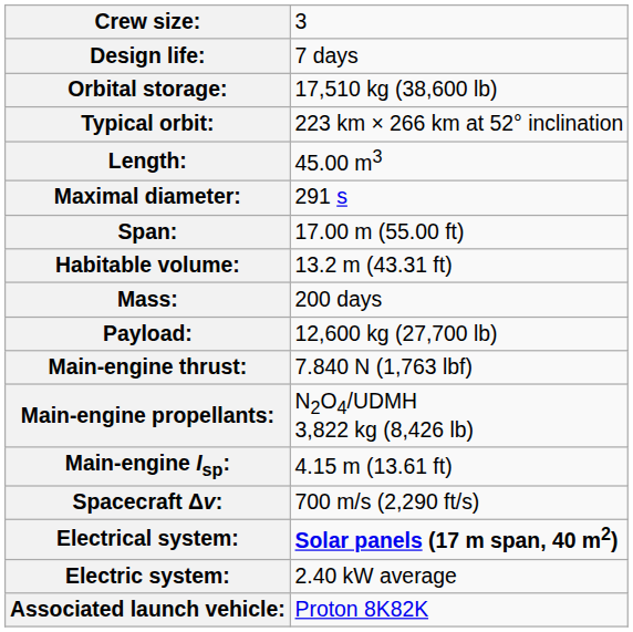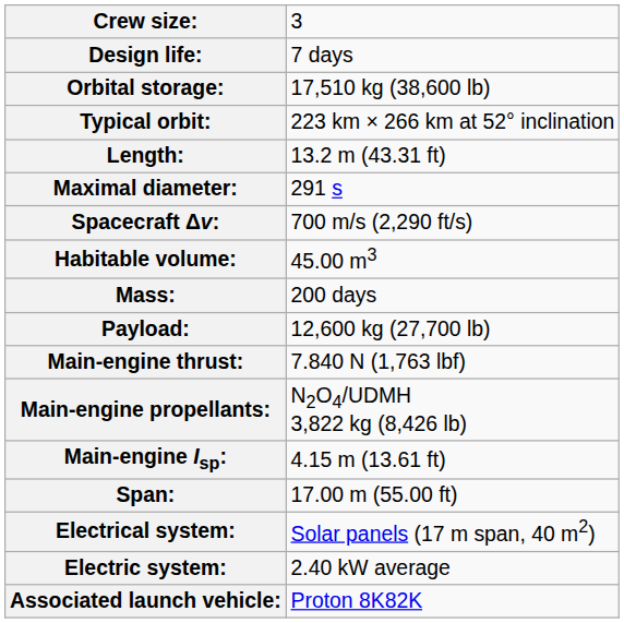 <table class="wikitable plainrowheaders">
 <tr>
 <th scope="row">Crew size:</th>
 <td>3</td>
 </tr>
 <tr>
 <th scope="row">Design life:</th>
 <td>7 days</td>
 </tr>
 <tr>
 <th scope="row">Orbital storage:</th>
 <td>17,510 kg (38,600 lb)</td>
 </tr>
 <tr>
 <th scope="row">Typical orbit:</th>
 <td>223 km × 266 km at 52° inclination</td>
 </tr>
 <tr>
 <th scope="row">Length:</th>
-<td>45.00 m<sup>3</sup></td>
+<td>13.2 m (43.31 ft)</td>
 </tr>
 <tr>
 <th scope="row">Maximal diameter:</th>
 <td>291 <a href='#'>s</a></td>
 </tr>
 <tr>
-<th scope="row">Span:</th>
-<td>17.00 m (55.00 ft)</td>
+<th scope="row">Spacecraft Δ<em>v</em>:</th>
+<td>700 m/s (2,290 ft/s)</td>
 </tr>
 <tr>
 <th scope="row">Habitable volume:</th>
-<td>13.2 m (43.31 ft)</td>
+<td>45.00 m<sup>3</sup></td>
 </tr>
 <tr>
 <th scope="row">Mass:</th>
 <td>200 days</td>
 </tr>
 <tr>
 <th scope="row">Payload:</th>
 <td>12,600 kg (27,700 lb)</td>
 </tr>
 <tr>
 <th scope="row">Main-engine thrust:</th>
 <td>7.840 N (1,763 lbf)</td>
 </tr>
 <tr>
 <th scope="row">Main-engine propellants:</th>
 <td>N<sub>2</sub>O<sub>4</sub>/UDMH <br> 3,822 kg (8,426 lb)</td>
 </tr>
 <tr>
 <th scope="row">Main-engine <em>I</em><sub>sp</sub>:</th>
 <td>4.15 m (13.61 ft)</td>
 </tr>
 <tr>
-<th scope="row">Spacecraft Δ<em>v</em>:</th>
-<td>700 m/s (2,290 ft/s)</td>
+<th scope="row">Span:</th>
+<td>17.00 m (55.00 ft)</td>
 </tr>
 <tr>
 <th scope="row">Electrical system:</th>
-<td><strong><a href='#'>Solar panels</a> (17 m span, 40 m<sup>2</sup>)</strong></td>
+<td><a href='#'>Solar panels</a> (17 m span, 40 m<sup>2</sup>)</td>
 </tr>
 <tr>
 <th scope="row">Electric system:</th>
 <td>2.40 kW average</td>
 </tr>
 <tr>
 <th scope="row">Associated launch vehicle:</th>
 <td><a href='#'>Proton 8K82K</a></td>
 </tr>
 </table>
